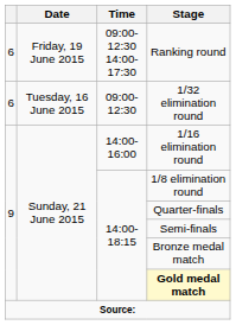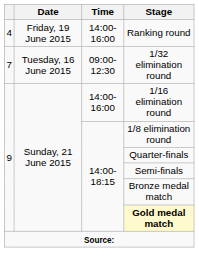 <table class="wikitable" style="text-align:center;" width=50%>
 <tr>
 <th></th>
 <th>Date</th>
 <th>Time</th>
 <th>Stage</th>
 </tr>
 <tr>
-<td>6</td>
+<td>4</td>
 <td>Friday, 19 June 2015</td>
-<td>09:00-12:30 <br> 14:00-17:30</td>
+<td>14:00-16:00</td>
 <td>Ranking round</td>
 </tr>
 <tr>
-<td>6</td>
+<td>7</td>
 <td>Tuesday, 16 June 2015</td>
 <td>09:00-12:30</td>
 <td>1/32 elimination round</td>
 </tr>
 <tr>
 <td rowspan="6">9</td>
 <td rowspan="6">Sunday, 21 June 2015</td>
 <td>14:00-16:00</td>
 <td>1/16 elimination round</td>
 </tr>
 <tr>
 <td rowspan="5">14:00-18:15</td>
 <td>1/8 elimination round</td>
 </tr>
 <tr>
 <td>Quarter-finals</td>
 </tr>
 <tr>
 <td>Semi-finals</td>
 </tr>
 <tr>
 <td>Bronze medal match</td>
 </tr>
 <tr>
 <td bgcolor="lemonchiffon"><strong>Gold medal match</strong></td>
 </tr>
 <tr>
 <td colspan="4"><small><strong>Source:</strong></small></td>
 </tr>
 </table>
